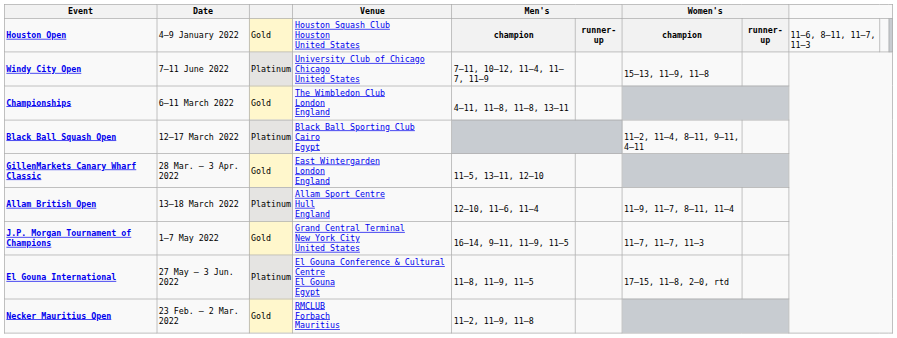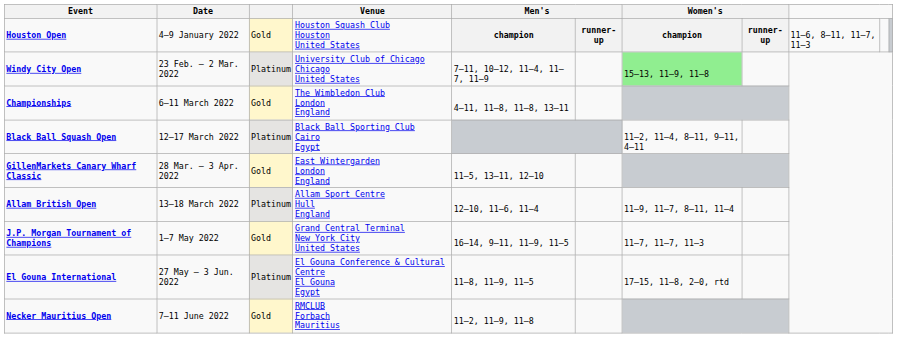 <table class="wikitable sortable" style="font-size: 90%">
 <tr>
 <th rowspan=2>Event</th>
 <th class=unsortable rowspan=2>Date</th>
 <th class=unsortable rowspan=2></th>
 <th rowspan=2>Venue</th>
 <th colspan=2>Men's</th>
 <th colspan=2>Women's</th>
 </tr>
 <tr>
 <th rowspan=2>champion</th>
 <th rowspan=2>runner-up</th>
 <th rowspan=2>champion</th>
 <th rowspan=2>runner-up</th>
 </tr>
 <tr>
 <td><strong><a href='#'>Houston Open</a></strong></td>
 <td>4–9 January 2022</td>
 <td style="background:#fff7cc;">Gold</td>
 <td><a href='#'>Houston Squash Club</a><br><a href='#'>Houston</a><br><a href='#'>United States</a></td>
 <td><strong></strong><br>11–6, 8–11, 11–7, 11–3</td>
 <td><br> </td>
 <td colspan=2 style="background:#c8ccd1"></td>
 </tr>
 <tr>
 <td><strong><a href='#'>Windy City Open</a></strong></td>
-<td>7–11 June 2022</td>
+<td>23 Feb. – 2 Mar. 2022</td>
 <td style="background:#E5E4E2;">Platinum</td>
 <td><a href='#'>University Club of Chicago</a><br><a href='#'>Chicago</a><br><a href='#'>United States</a></td>
 <td><strong></strong><br>7–11, 10–12, 11–4, 11–7, 11–9</td>
 <td><br> </td>
-<td><strong></strong><br>15–13, 11–9, 11–8</td>
+<td style="background: lightgreen;"><strong></strong><br>15–13, 11–9, 11–8</td>
 <td><br> </td>
 </tr>
 <tr>
 <td><strong><a href='#'> Championships</a></strong></td>
 <td>6–11 March 2022</td>
 <td style="background:#fff7cc;">Gold</td>
 <td><a href='#'>The Wimbledon Club</a><br><a href='#'>London</a><br><a href='#'>England</a></td>
 <td><strong></strong><br>4–11, 11–8, 11–8, 13–11</td>
 <td><br> </td>
 <td colspan=2 style="background:#c8ccd1"></td>
 </tr>
 <tr>
 <td><strong><a href='#'> Black Ball Squash Open</a></strong></td>
 <td>12–17 March 2022</td>
 <td style="background:#E5E4E2;">Platinum</td>
 <td><a href='#'>Black Ball Sporting Club</a><br><a href='#'>Cairo</a><br><a href='#'>Egypt</a></td>
 <td colspan=2 style="background:#c8ccd1"></td>
 <td><strong></strong><br>11–2, 11–4, 8–11, 9–11, 4–11</td>
 <td><br> </td>
 </tr>
 <tr>
 <td><strong><a href='#'>GillenMarkets Canary Wharf Classic</a></strong></td>
 <td>28 Mar. – 3 Apr. 2022</td>
 <td style="background:#fff7cc;">Gold</td>
 <td><a href='#'>East Wintergarden</a><br><a href='#'>London</a><br><a href='#'>England</a></td>
 <td><strong></strong><br>11–5, 13–11, 12–10</td>
 <td><br> </td>
 <td colspan=2 style="background:#c8ccd1"></td>
 </tr>
 <tr>
 <td><strong><a href='#'>Allam British Open</a></strong></td>
 <td>13–18 March 2022</td>
 <td style="background:#E5E4E2;">Platinum</td>
 <td><a href='#'>Allam Sport Centre</a><br><a href='#'>Hull</a><br><a href='#'>England</a></td>
 <td><strong></strong><br>12–10, 11–6, 11–4</td>
 <td><br> </td>
 <td><strong></strong><br>11–9, 11–7, 8–11, 11–4</td>
 <td><br> </td>
 </tr>
 <tr>
 <td><strong><a href='#'>J.P. Morgan Tournament of Champions</a></strong></td>
 <td>1–7 May 2022</td>
 <td style="background:#fff7cc;">Gold</td>
 <td><a href='#'>Grand Central Terminal</a><br><a href='#'>New York City</a><br><a href='#'>United States</a></td>
 <td><strong></strong><br>16–14, 9–11, 11–9, 11–5</td>
 <td><br> </td>
 <td><strong></strong><br>11–7, 11–7, 11–3</td>
 <td><br> </td>
 </tr>
 <tr>
 <td><strong><a href='#'>El Gouna International</a></strong></td>
 <td>27 May – 3 Jun. 2022</td>
 <td style="background:#E5E4E2;">Platinum</td>
 <td><a href='#'>El Gouna Conference & Cultural Centre</a><br><a href='#'>El Gouna</a><br><a href='#'>Egypt</a></td>
 <td><strong></strong><br>11–8, 11–9, 11–5</td>
 <td><br> </td>
 <td><strong></strong><br>17–15, 11–8, 2–0, rtd</td>
 <td><br> </td>
 </tr>
 <tr>
 <td><strong><a href='#'>Necker Mauritius Open</a></strong></td>
-<td>23 Feb. – 2 Mar. 2022</td>
+<td>7–11 June 2022</td>
 <td style="background:#fff7cc;">Gold</td>
 <td><a href='#'>RMCLUB</a><br><a href='#'>Forbach</a><br><a href='#'>Mauritius</a></td>
 <td><strong></strong><br>11–2, 11–9, 11–8</td>
 <td><br> </td>
 <td colspan=2 style="background:#c8ccd1"></td>
 </tr>
 </table>
